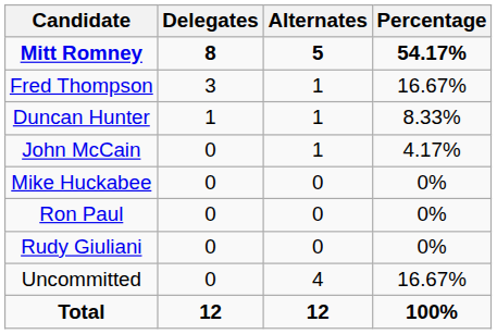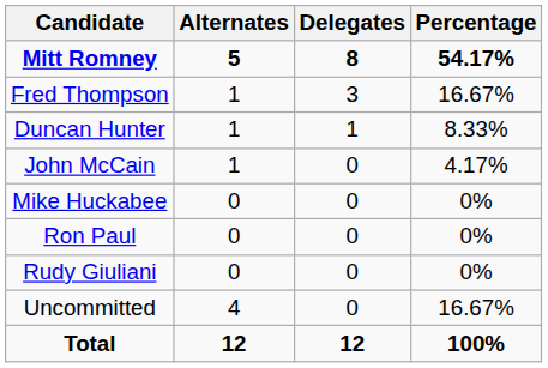 <table class="wikitable" style="text-align:center;">
 <tr>
 <th>Candidate</th>
+<th>Alternates</th>
 <th>Delegates</th>
-<th>Alternates</th>
 <th>Percentage</th>
 </tr>
 <tr>
 <td><strong><a href='#'>Mitt Romney</a></strong></td>
+<td><strong>5</strong></td>
 <td><strong>8</strong></td>
-<td><strong>5</strong></td>
 <td><strong>54.17%</strong></td>
 </tr>
 <tr>
 <td><a href='#'>Fred Thompson</a></td>
+<td>1</td>
 <td>3</td>
-<td>1</td>
 <td>16.67%</td>
 </tr>
 <tr>
 <td><a href='#'>Duncan Hunter</a></td>
 <td>1</td>
 <td>1</td>
 <td>8.33%</td>
 </tr>
 <tr>
 <td><a href='#'>John McCain</a></td>
+<td>1</td>
 <td>0</td>
-<td>1</td>
 <td>4.17%</td>
 </tr>
 <tr>
 <td><a href='#'>Mike Huckabee</a></td>
 <td>0</td>
 <td>0</td>
 <td>0%</td>
 </tr>
 <tr>
 <td><a href='#'>Ron Paul</a></td>
 <td>0</td>
 <td>0</td>
 <td>0%</td>
 </tr>
 <tr>
 <td><a href='#'>Rudy Giuliani</a></td>
 <td>0</td>
 <td>0</td>
 <td>0%</td>
 </tr>
 <tr>
 <td>Uncommitted</td>
+<td>4</td>
 <td>0</td>
-<td>4</td>
 <td>16.67%</td>
 </tr>
 <tr>
 <td><strong>Total</strong></td>
 <td><strong>12</strong></td>
 <td><strong>12</strong></td>
 <td><strong>100%</strong></td>
 </tr>
 </table>
